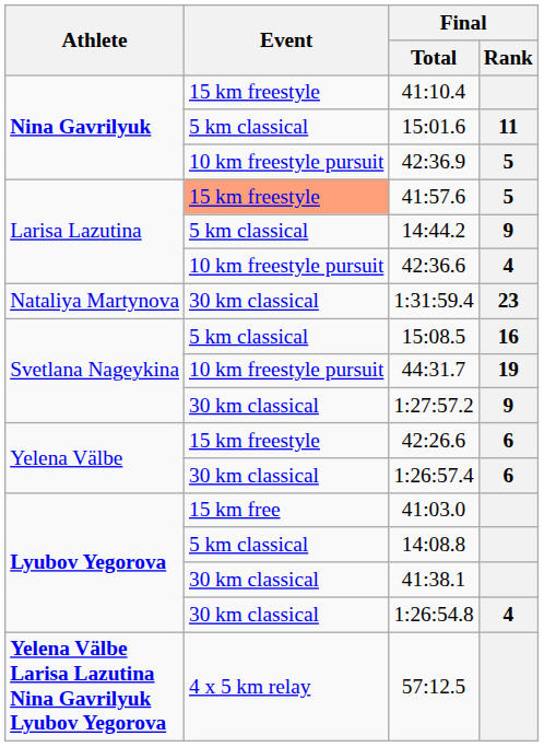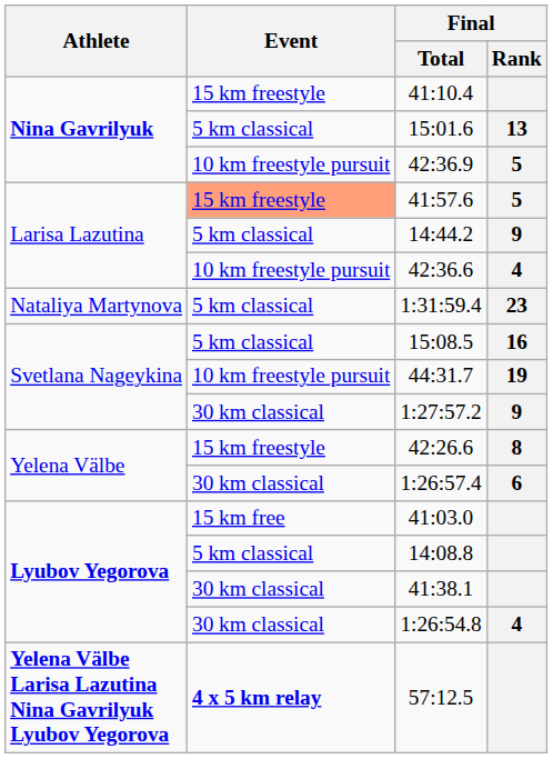 <table class="wikitable" style="font-size:90%">
 <tr>
 <th rowspan="2">Athlete</th>
 <th rowspan="2">Event</th>
 <th colspan="2">Final</th>
 </tr>
 <tr>
 <th>Total</th>
 <th>Rank</th>
 </tr>
 <tr>
 <td rowspan=3><strong><a href='#'>Nina Gavrilyuk</a></strong></td>
 <td><a href='#'>15 km freestyle</a></td>
 <td align="center">41:10.4</td>
 <th align="center"></th>
 </tr>
 <tr>
 <td><a href='#'>5 km classical</a></td>
 <td align="center">15:01.6</td>
-<th align="center">11</th>
+<th align="center">13</th>
 </tr>
 <tr>
 <td><a href='#'>10 km freestyle pursuit</a></td>
 <td align="center">42:36.9</td>
 <th align="center">5</th>
 </tr>
 <tr>
 <td rowspan=3><a href='#'>Larisa Lazutina</a></td>
 <td style="background: lightsalmon;"><a href='#'>15 km freestyle</a></td>
 <td align="center">41:57.6</td>
 <th align="center">5</th>
 </tr>
 <tr>
 <td><a href='#'>5 km classical</a></td>
 <td align="center">14:44.2</td>
 <th align="center">9</th>
 </tr>
 <tr>
 <td><a href='#'>10 km freestyle pursuit</a></td>
 <td align="center">42:36.6</td>
 <th align="center">4</th>
 </tr>
 <tr>
 <td><a href='#'>Nataliya Martynova</a></td>
-<td><a href='#'>30 km classical</a></td>
+<td><a href='#'>5 km classical</a></td>
 <td align="center">1:31:59.4</td>
 <th align="center">23</th>
 </tr>
 <tr>
 <td rowspan=3><a href='#'>Svetlana Nageykina</a></td>
 <td><a href='#'>5 km classical</a></td>
 <td align="center">15:08.5</td>
 <th align="center">16</th>
 </tr>
 <tr>
 <td><a href='#'>10 km freestyle pursuit</a></td>
 <td align="center">44:31.7</td>
 <th align="center">19</th>
 </tr>
 <tr>
 <td><a href='#'>30 km classical</a></td>
 <td align="center">1:27:57.2</td>
 <th align="center">9</th>
 </tr>
 <tr>
 <td rowspan=2><a href='#'>Yelena Välbe</a></td>
 <td><a href='#'>15 km freestyle</a></td>
 <td align="center">42:26.6</td>
-<th align="center">6</th>
+<th align="center">8</th>
 </tr>
 <tr>
 <td><a href='#'>30 km classical</a></td>
 <td align="center">1:26:57.4</td>
 <th align="center">6</th>
 </tr>
 <tr>
 <td rowspan=4><strong><a href='#'>Lyubov Yegorova</a></strong></td>
 <td><a href='#'>15 km free</a></td>
 <td align="center">41:03.0</td>
 <th align="center"></th>
 </tr>
 <tr>
 <td><a href='#'>5 km classical</a></td>
 <td align="center">14:08.8</td>
 <th align="center"></th>
 </tr>
 <tr>
 <td><a href='#'>30 km classical</a></td>
 <td align="center">41:38.1</td>
 <th align="center"></th>
 </tr>
 <tr>
 <td><a href='#'>30 km classical</a></td>
 <td align="center">1:26:54.8</td>
 <th align="center">4</th>
 </tr>
 <tr>
 <td><strong><a href='#'>Yelena Välbe</a><br><a href='#'>Larisa Lazutina</a><br><a href='#'>Nina Gavrilyuk</a><br><a href='#'>Lyubov Yegorova</a></strong></td>
-<td><a href='#'>4 x 5 km relay</a></td>
+<td><strong><a href='#'>4 x 5 km relay</a></strong></td>
 <td align="center">57:12.5</td>
 <th align="center"></th>
 </tr>
 </table>
